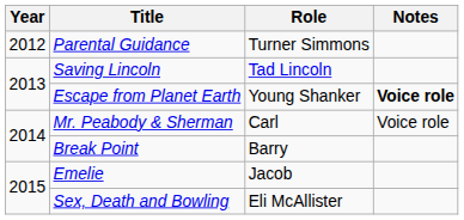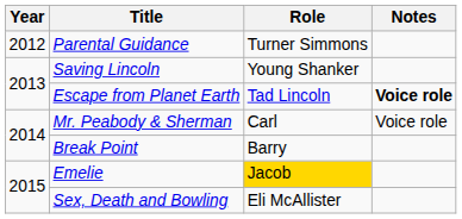 <table class="wikitable sortable">
 <tr>
 <th>Year</th>
 <th>Title</th>
 <th>Role</th>
 <th class="unsortable">Notes</th>
 </tr>
 <tr>
 <td>2012</td>
 <td><em><a href='#'>Parental Guidance</a></em></td>
 <td>Turner Simmons</td>
 <td></td>
 </tr>
 <tr>
 <td rowspan="2">2013</td>
 <td><em><a href='#'>Saving Lincoln</a></em></td>
-<td><a href='#'>Tad Lincoln</a></td>
+<td>Young Shanker</td>
 <td></td>
 </tr>
 <tr>
 <td><em><a href='#'>Escape from Planet Earth</a></em></td>
-<td>Young Shanker</td>
+<td><a href='#'>Tad Lincoln</a></td>
 <td><strong>Voice role</strong></td>
 </tr>
 <tr>
 <td rowspan="2">2014</td>
 <td><em><a href='#'>Mr. Peabody & Sherman</a></em></td>
 <td>Carl</td>
 <td>Voice role</td>
 </tr>
 <tr>
 <td><em><a href='#'>Break Point</a></em></td>
 <td>Barry</td>
 <td></td>
 </tr>
 <tr>
 <td rowspan="2">2015</td>
 <td><em><a href='#'>Emelie</a></em></td>
-<td>Jacob</td>
+<td style="background: gold;">Jacob</td>
 <td></td>
 </tr>
 <tr>
 <td><em><a href='#'>Sex, Death and Bowling</a></em></td>
 <td>Eli McAllister</td>
 <td></td>
 </tr>
 </table>
